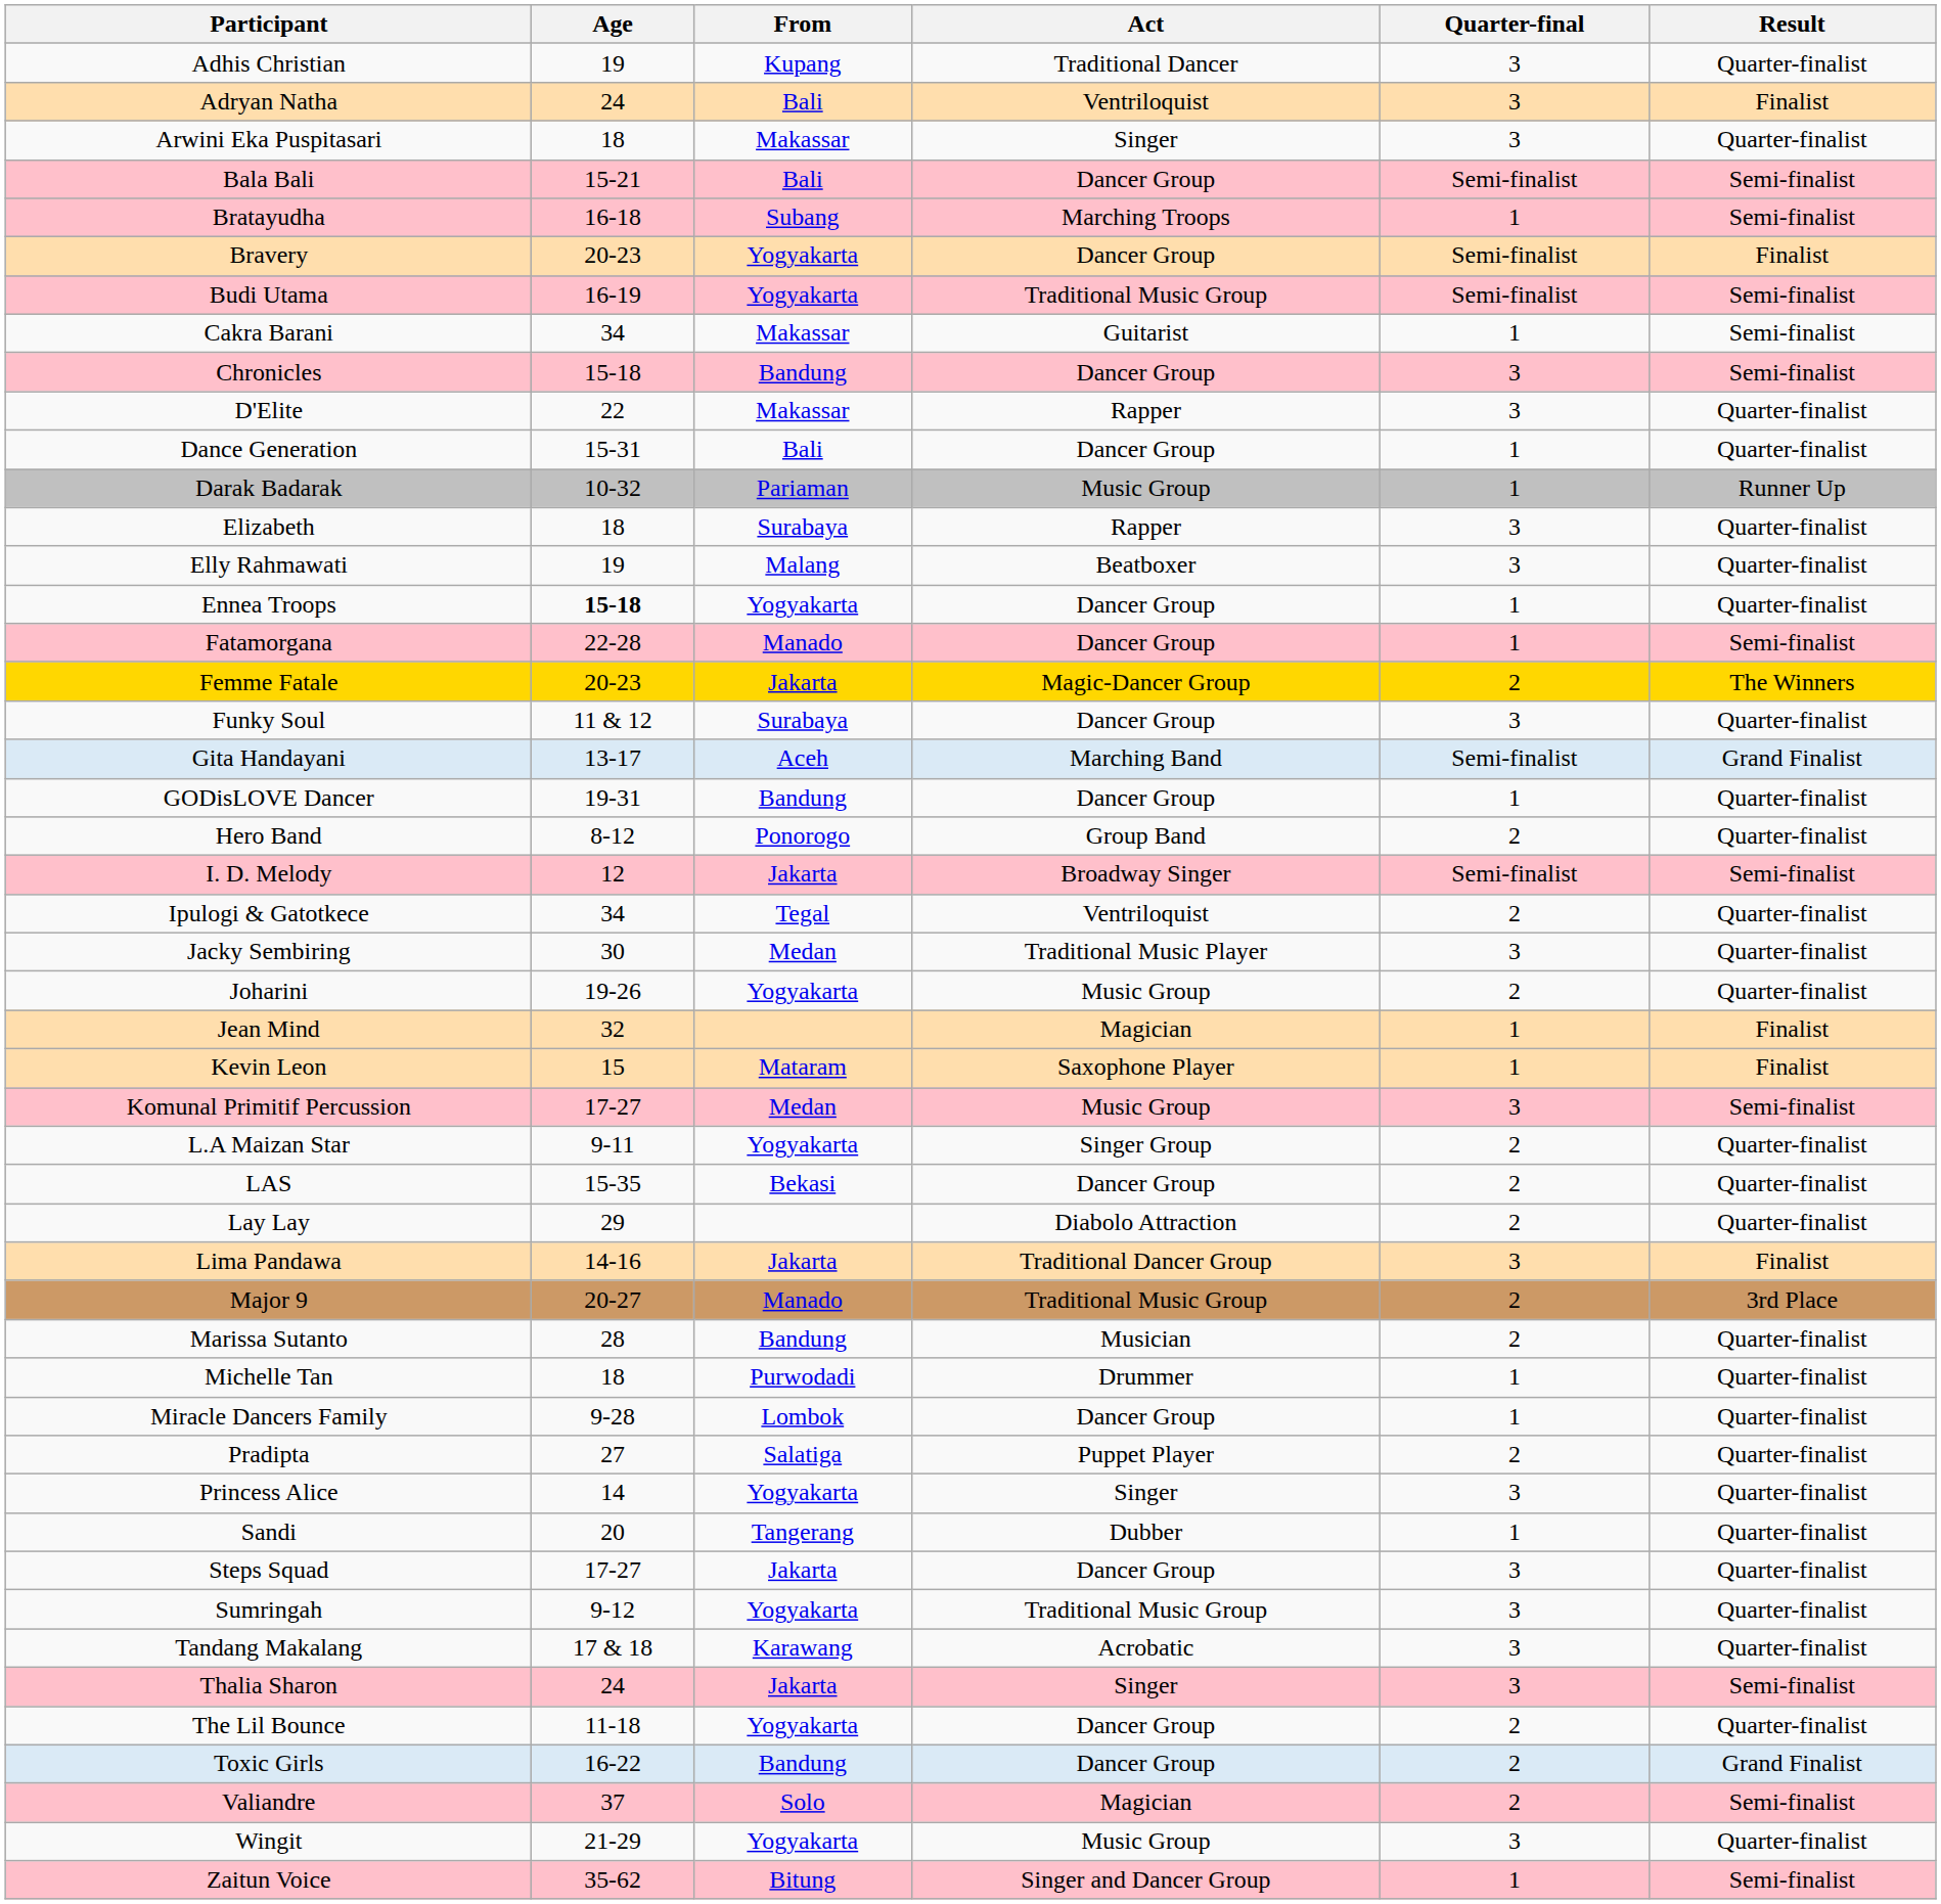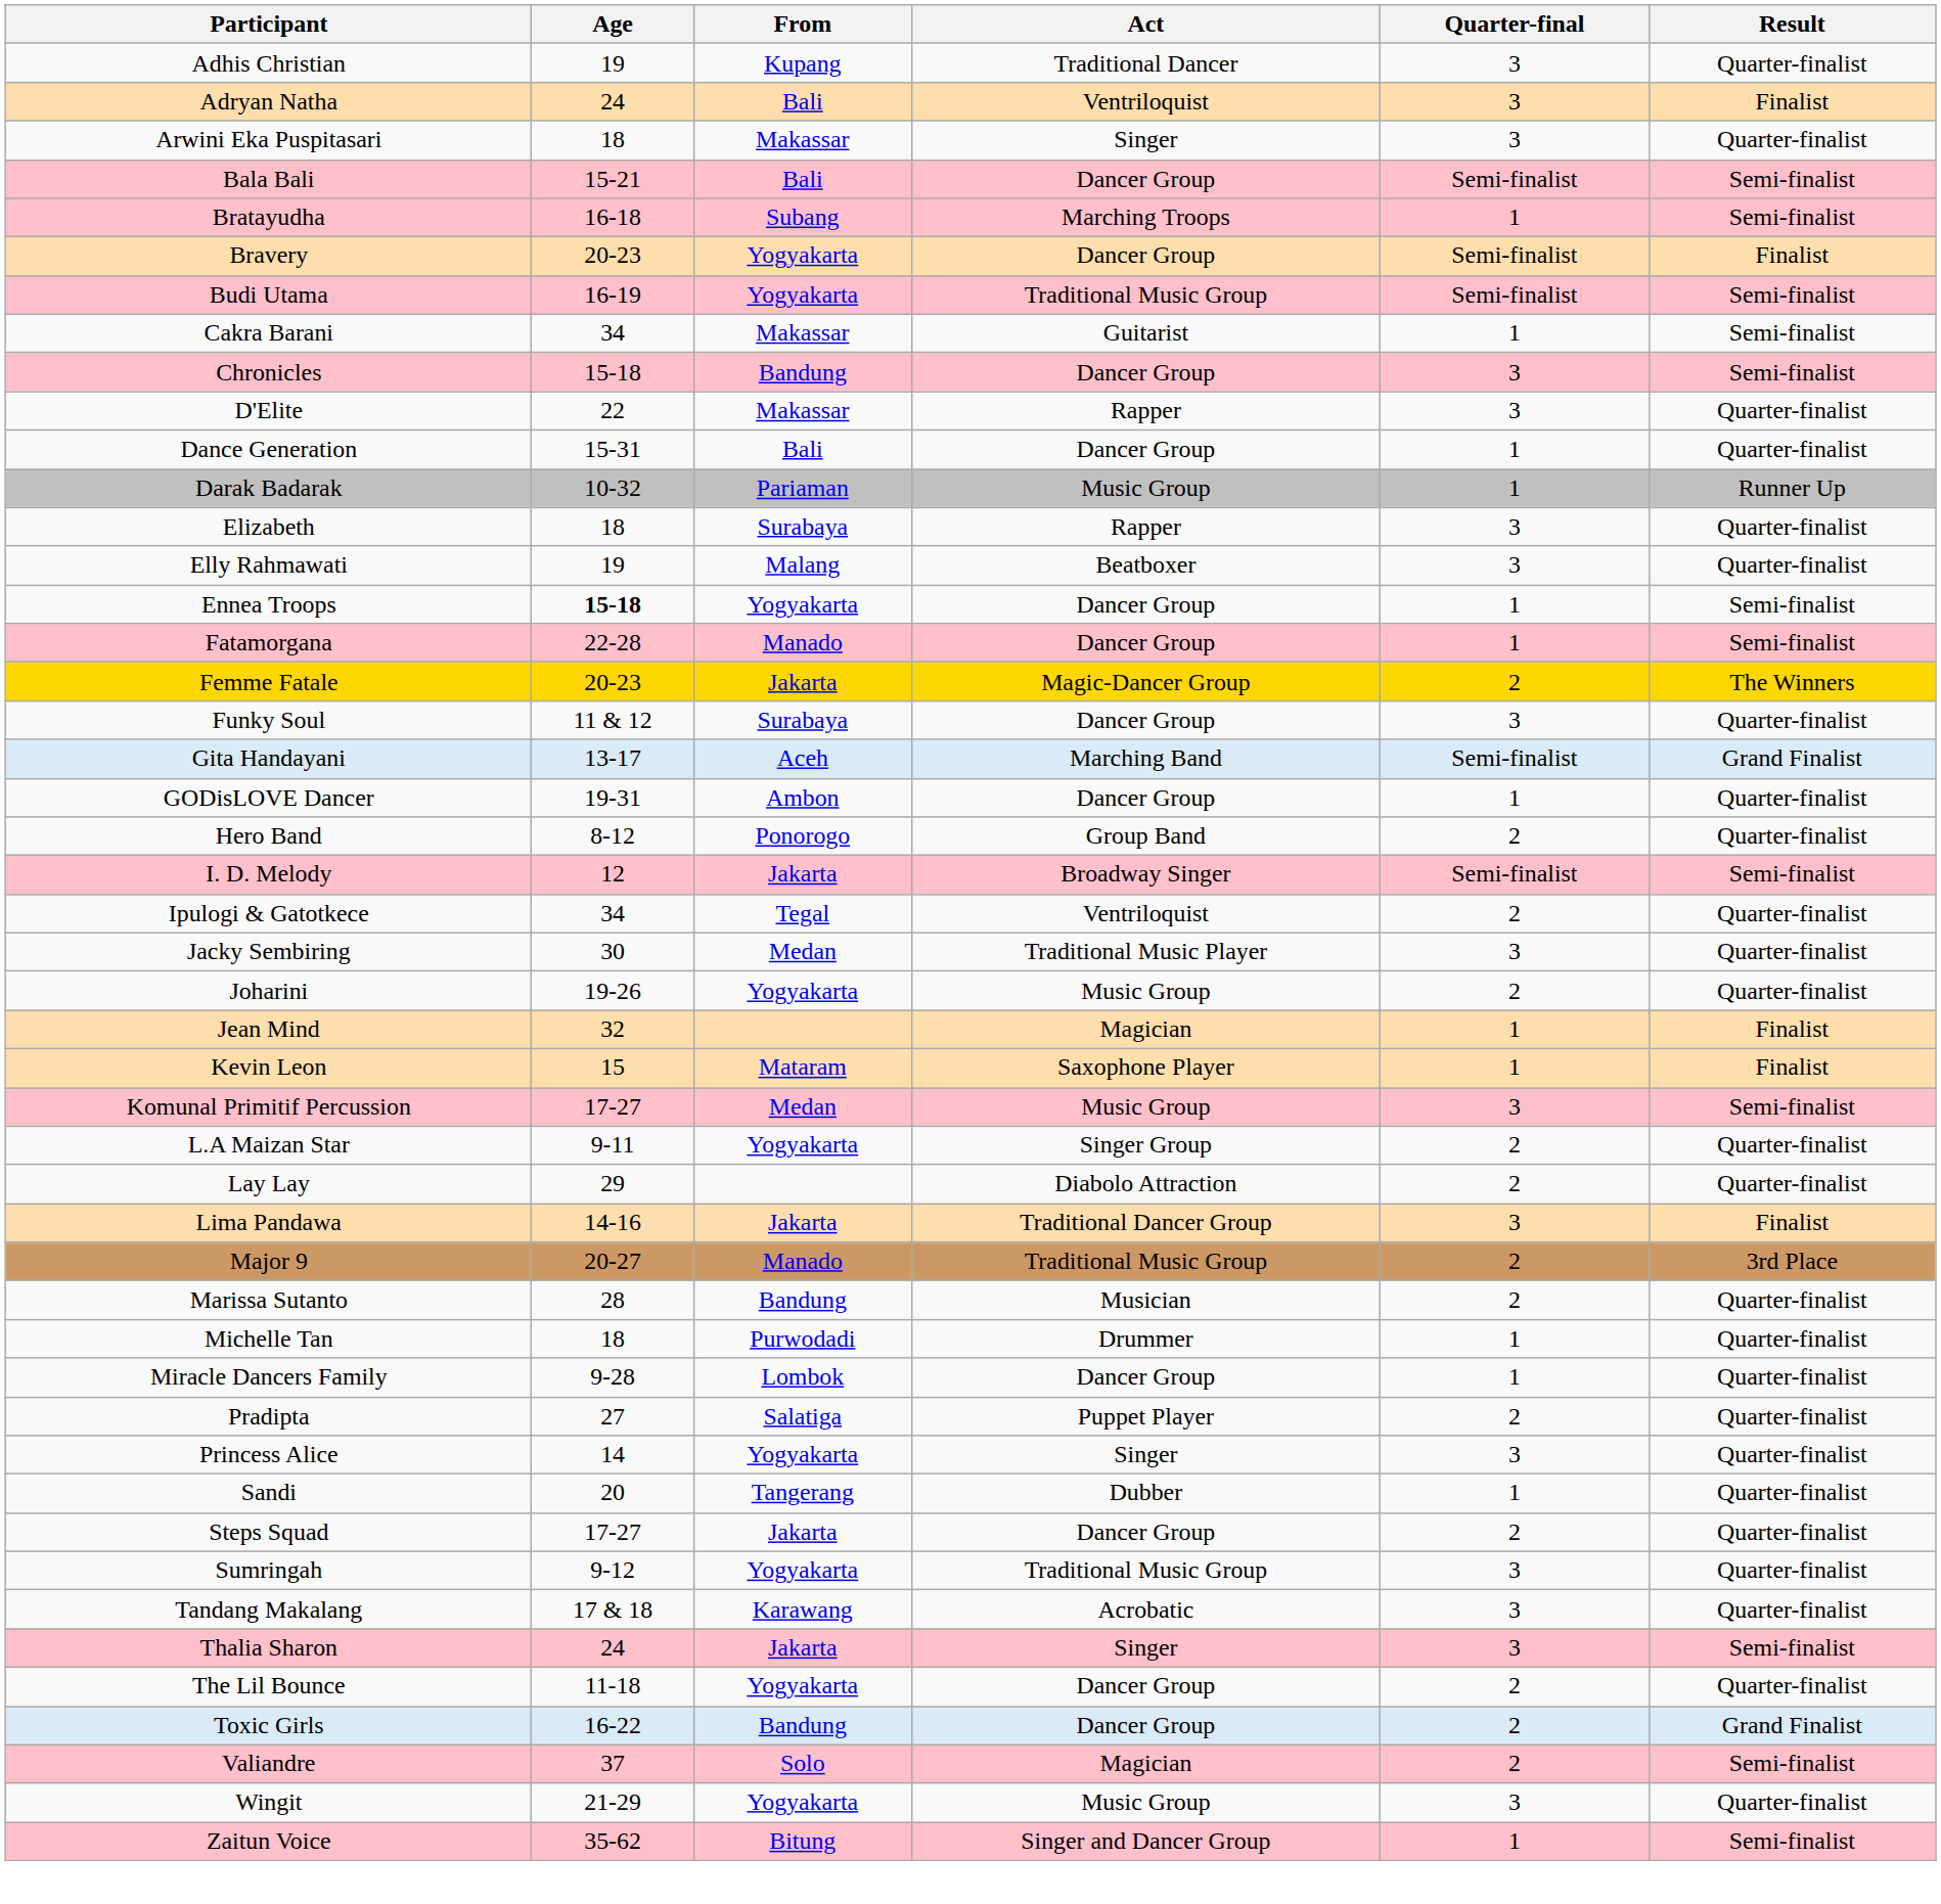 <table class="wikitable sortable" style="margin-left: auto; margin-right: auto; border: none; width:80%; text-align:center;">
 <tr>
 <th>Participant</th>
 <th class="unsortable">Age</th>
 <th class="unsortable">From</th>
 <th>Act</th>
 <th>Quarter-final</th>
 <th>Result</th>
 </tr>
 <tr>
 <td>Adhis Christian</td>
 <td>19</td>
 <td><a href='#'>Kupang</a></td>
 <td>Traditional Dancer</td>
 <td>3</td>
 <td>Quarter-finalist</td>
 </tr>
 <tr style="background:NavajoWhite;">
 <td>Adryan Natha</td>
 <td>24</td>
 <td><a href='#'>Bali</a></td>
 <td>Ventriloquist</td>
 <td>3</td>
 <td>Finalist</td>
 </tr>
 <tr>
 <td>Arwini Eka Puspitasari</td>
 <td>18</td>
 <td><a href='#'>Makassar</a></td>
 <td>Singer</td>
 <td>3</td>
 <td>Quarter-finalist</td>
 </tr>
 <tr style="background:pink;">
 <td>Bala Bali </td>
 <td>15-21</td>
 <td><a href='#'>Bali</a></td>
 <td>Dancer Group</td>
 <td>Semi-finalist</td>
 <td>Semi-finalist</td>
 </tr>
 <tr style="background:pink;">
 <td>Bratayudha</td>
 <td>16-18</td>
 <td><a href='#'>Subang</a></td>
 <td>Marching Troops</td>
 <td>1</td>
 <td>Semi-finalist</td>
 </tr>
 <tr style="background:NavajoWhite;">
 <td>Bravery </td>
 <td>20-23</td>
 <td><a href='#'>Yogyakarta</a></td>
 <td>Dancer Group</td>
 <td>Semi-finalist</td>
 <td>Finalist</td>
 </tr>
 <tr style="background:pink;">
 <td>Budi Utama </td>
 <td>16-19</td>
 <td><a href='#'>Yogyakarta</a></td>
 <td>Traditional Music Group</td>
 <td>Semi-finalist</td>
 <td>Semi-finalist</td>
 </tr>
 <tr>
 <td>Cakra Barani</td>
 <td>34</td>
 <td><a href='#'>Makassar</a></td>
 <td>Guitarist</td>
 <td>1</td>
 <td>Semi-finalist</td>
 </tr>
 <tr style="background:pink;">
 <td>Chronicles</td>
 <td>15-18</td>
 <td><a href='#'>Bandung</a></td>
 <td>Dancer Group</td>
 <td>3</td>
 <td>Semi-finalist</td>
 </tr>
 <tr>
 <td>D'Elite</td>
 <td>22</td>
 <td><a href='#'>Makassar</a></td>
 <td>Rapper</td>
 <td>3</td>
 <td>Quarter-finalist</td>
 </tr>
 <tr>
 <td>Dance Generation</td>
 <td>15-31</td>
 <td><a href='#'>Bali</a></td>
 <td>Dancer Group</td>
 <td>1</td>
 <td>Quarter-finalist</td>
 </tr>
 <tr style="background:silver;">
 <td>Darak Badarak</td>
 <td>10-32</td>
 <td><a href='#'>Pariaman</a></td>
 <td>Music Group</td>
 <td>1</td>
 <td>Runner Up</td>
 </tr>
 <tr>
 <td>Elizabeth</td>
 <td>18</td>
 <td><a href='#'>Surabaya</a></td>
 <td>Rapper</td>
 <td>3</td>
 <td>Quarter-finalist</td>
 </tr>
 <tr>
 <td>Elly Rahmawati</td>
 <td>19</td>
 <td><a href='#'>Malang</a></td>
 <td>Beatboxer</td>
 <td>3</td>
 <td>Quarter-finalist</td>
 </tr>
 <tr>
 <td>Ennea Troops</td>
 <td><strong>15-18</strong></td>
 <td><a href='#'>Yogyakarta</a></td>
 <td>Dancer Group</td>
 <td>1</td>
-<td>Quarter-finalist</td>
+<td>Semi-finalist</td>
 </tr>
 <tr style="background:pink;">
 <td>Fatamorgana</td>
 <td>22-28</td>
 <td><a href='#'>Manado</a></td>
 <td>Dancer Group</td>
 <td>1</td>
 <td>Semi-finalist</td>
 </tr>
 <tr style="background:gold;">
 <td>Femme Fatale</td>
 <td>20-23</td>
 <td><a href='#'>Jakarta</a></td>
 <td>Magic-Dancer Group</td>
 <td>2</td>
 <td>The Winners</td>
 </tr>
 <tr>
 <td>Funky Soul</td>
 <td>11 & 12</td>
 <td><a href='#'>Surabaya</a></td>
 <td>Dancer Group</td>
 <td>3</td>
 <td>Quarter-finalist</td>
 </tr>
 <tr style="background:#daeaf6;">
 <td>Gita Handayani </td>
 <td>13-17</td>
 <td><a href='#'>Aceh</a></td>
 <td>Marching Band</td>
 <td>Semi-finalist</td>
 <td>Grand Finalist</td>
 </tr>
 <tr>
 <td>GODisLOVE Dancer</td>
 <td>19-31</td>
-<td><a href='#'>Bandung</a></td>
+<td><a href='#'>Ambon</a></td>
 <td>Dancer Group</td>
 <td>1</td>
 <td>Quarter-finalist</td>
 </tr>
 <tr>
 <td>Hero Band</td>
 <td>8-12</td>
 <td><a href='#'>Ponorogo</a></td>
 <td>Group Band</td>
 <td>2</td>
 <td>Quarter-finalist</td>
 </tr>
 <tr style="background:pink;">
 <td>I. D. Melody </td>
 <td>12</td>
 <td><a href='#'>Jakarta</a></td>
 <td>Broadway Singer</td>
 <td>Semi-finalist</td>
 <td>Semi-finalist</td>
 </tr>
 <tr>
 <td>Ipulogi & Gatotkece</td>
 <td>34</td>
 <td><a href='#'>Tegal</a></td>
 <td>Ventriloquist</td>
 <td>2</td>
 <td>Quarter-finalist</td>
 </tr>
 <tr>
 <td>Jacky Sembiring</td>
 <td>30</td>
 <td><a href='#'>Medan</a></td>
 <td>Traditional Music Player</td>
 <td>3</td>
 <td>Quarter-finalist</td>
 </tr>
 <tr>
 <td>Joharini</td>
 <td>19-26</td>
 <td><a href='#'>Yogyakarta</a></td>
 <td>Music Group</td>
 <td>2</td>
 <td>Quarter-finalist</td>
 </tr>
 <tr style="background:NavajoWhite;">
 <td>Jean Mind</td>
 <td>32</td>
 <td></td>
 <td>Magician</td>
 <td>1</td>
 <td>Finalist</td>
 </tr>
 <tr style="background:NavajoWhite;">
 <td>Kevin Leon</td>
 <td>15</td>
 <td><a href='#'>Mataram</a></td>
 <td>Saxophone Player</td>
 <td>1</td>
 <td>Finalist</td>
 </tr>
 <tr style="background:pink;">
 <td>Komunal Primitif Percussion</td>
 <td>17-27</td>
 <td><a href='#'>Medan</a></td>
 <td>Music Group</td>
 <td>3</td>
 <td>Semi-finalist</td>
 </tr>
 <tr>
 <td>L.A Maizan Star</td>
 <td>9-11</td>
 <td><a href='#'>Yogyakarta</a></td>
 <td>Singer Group</td>
-<td>2</td>
-<td>Quarter-finalist</td>
-</tr>
-<tr>
-<td>LAS</td>
-<td>15-35</td>
-<td><a href='#'>Bekasi</a></td>
-<td>Dancer Group</td>
 <td>2</td>
 <td>Quarter-finalist</td>
 </tr>
 <tr>
 <td>Lay Lay</td>
 <td>29</td>
 <td></td>
 <td>Diabolo Attraction</td>
 <td>2</td>
 <td>Quarter-finalist</td>
 </tr>
 <tr style="background:NavajoWhite;">
 <td>Lima Pandawa</td>
 <td>14-16</td>
 <td><a href='#'>Jakarta</a></td>
 <td>Traditional Dancer Group</td>
 <td>3</td>
 <td>Finalist</td>
 </tr>
 <tr style="background:#c96;">
 <td>Major 9</td>
 <td>20-27</td>
 <td><a href='#'>Manado</a></td>
 <td>Traditional Music Group</td>
 <td>2</td>
 <td>3rd Place</td>
 </tr>
 <tr>
 <td>Marissa Sutanto</td>
 <td>28</td>
 <td><a href='#'>Bandung</a></td>
 <td>Musician</td>
 <td>2</td>
 <td>Quarter-finalist</td>
 </tr>
 <tr>
 <td>Michelle Tan</td>
 <td>18</td>
 <td><a href='#'>Purwodadi</a></td>
 <td>Drummer</td>
 <td>1</td>
 <td>Quarter-finalist</td>
 </tr>
 <tr>
 <td>Miracle Dancers Family</td>
 <td>9-28</td>
 <td><a href='#'>Lombok</a></td>
 <td>Dancer Group</td>
 <td>1</td>
 <td>Quarter-finalist</td>
 </tr>
 <tr>
 <td>Pradipta</td>
 <td>27</td>
 <td><a href='#'>Salatiga</a></td>
 <td>Puppet Player</td>
 <td>2</td>
 <td>Quarter-finalist</td>
 </tr>
 <tr>
 <td>Princess Alice</td>
 <td>14</td>
 <td><a href='#'>Yogyakarta</a></td>
 <td>Singer</td>
 <td>3</td>
 <td>Quarter-finalist</td>
 </tr>
 <tr>
 <td>Sandi</td>
 <td>20</td>
 <td><a href='#'>Tangerang</a></td>
 <td>Dubber</td>
 <td>1</td>
 <td>Quarter-finalist</td>
 </tr>
 <tr>
 <td>Steps Squad</td>
 <td>17-27</td>
 <td><a href='#'>Jakarta</a></td>
 <td>Dancer Group</td>
-<td>3</td>
+<td>2</td>
 <td>Quarter-finalist</td>
 </tr>
 <tr>
 <td>Sumringah</td>
 <td>9-12</td>
 <td><a href='#'>Yogyakarta</a></td>
 <td>Traditional Music Group</td>
 <td>3</td>
 <td>Quarter-finalist</td>
 </tr>
 <tr>
 <td>Tandang Makalang</td>
 <td>17 & 18</td>
 <td><a href='#'>Karawang</a></td>
 <td>Acrobatic</td>
 <td>3</td>
 <td>Quarter-finalist</td>
 </tr>
 <tr style="background:pink;">
 <td>Thalia Sharon</td>
 <td>24</td>
 <td><a href='#'>Jakarta</a></td>
 <td>Singer</td>
 <td>3</td>
 <td>Semi-finalist</td>
 </tr>
 <tr>
 <td>The Lil Bounce</td>
 <td>11-18</td>
 <td><a href='#'>Yogyakarta</a></td>
 <td>Dancer Group</td>
 <td>2</td>
 <td>Quarter-finalist</td>
 </tr>
 <tr style="background:#daeaf6;">
 <td>Toxic Girls</td>
 <td>16-22</td>
 <td><a href='#'>Bandung</a></td>
 <td>Dancer Group</td>
 <td>2</td>
 <td>Grand Finalist</td>
 </tr>
 <tr style="background:pink;">
 <td>Valiandre</td>
 <td>37</td>
 <td><a href='#'>Solo</a></td>
 <td>Magician</td>
 <td>2</td>
 <td>Semi-finalist</td>
 </tr>
 <tr>
 <td>Wingit</td>
 <td>21-29</td>
 <td><a href='#'>Yogyakarta</a></td>
 <td>Music Group</td>
 <td>3</td>
 <td>Quarter-finalist</td>
 </tr>
 <tr style="background:pink;">
 <td>Zaitun Voice</td>
 <td>35-62</td>
 <td><a href='#'>Bitung</a></td>
 <td>Singer and Dancer Group</td>
 <td>1</td>
 <td>Semi-finalist</td>
 </tr>
 </table>
